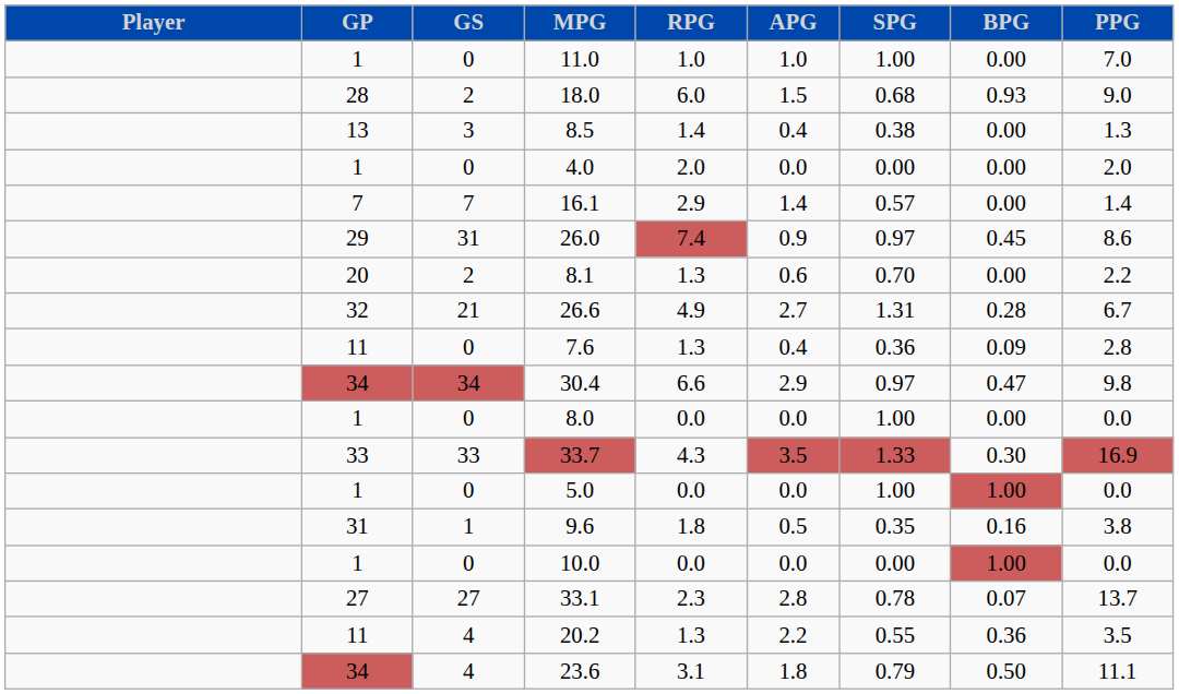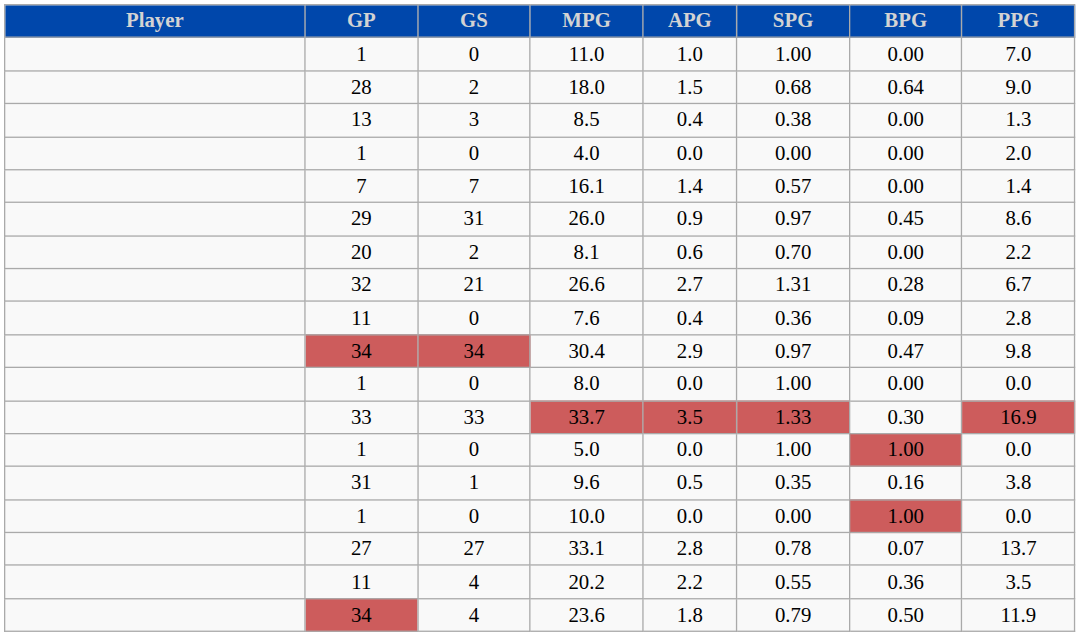 <table class="wikitable sortable" style="text-align:center;">
 <tr>
 <th style="background:#0047AB;color:#D3D3D3;" width="16%">Player</th>
 <th style="background:#0047AB;color:#D3D3D3;" width="6%">GP</th>
 <th style="background:#0047AB;color:#D3D3D3;" width="6%">GS</th>
 <th style="background:#0047AB;color:#D3D3D3;" width="6%">MPG</th>
-<th style="background:#0047AB;color:#D3D3D3;" width="6%">RPG</th>
 <th style="background:#0047AB;color:#D3D3D3;" width="5%">APG</th>
 <th style="background:#0047AB;color:#D3D3D3;" width="6%">SPG</th>
 <th style="background:#0047AB;color:#D3D3D3;" width="6%">BPG</th>
 <th style="background:#0047AB;color:#D3D3D3;" width="6%">PPG</th>
 </tr>
 <tr>
 <td></td>
 <td>1</td>
 <td>0</td>
 <td>11.0</td>
 <td>1.0</td>
-<td>1.0</td>
 <td>1.00</td>
 <td>0.00</td>
 <td>7.0</td>
 </tr>
 <tr>
 <td></td>
 <td>28</td>
 <td>2</td>
 <td>18.0</td>
-<td>6.0</td>
 <td>1.5</td>
 <td>0.68</td>
-<td>0.93</td>
+<td>0.64</td>
 <td>9.0</td>
 </tr>
 <tr>
 <td></td>
 <td>13</td>
 <td>3</td>
 <td>8.5</td>
-<td>1.4</td>
 <td>0.4</td>
 <td>0.38</td>
 <td>0.00</td>
 <td>1.3</td>
 </tr>
 <tr>
 <td></td>
 <td>1</td>
 <td>0</td>
 <td>4.0</td>
-<td>2.0</td>
 <td>0.0</td>
 <td>0.00</td>
 <td>0.00</td>
 <td>2.0</td>
 </tr>
 <tr>
 <td></td>
 <td>7</td>
 <td>7</td>
 <td>16.1</td>
-<td>2.9</td>
 <td>1.4</td>
 <td>0.57</td>
 <td>0.00</td>
 <td>1.4</td>
 </tr>
 <tr>
 <td></td>
 <td>29</td>
 <td>31</td>
 <td>26.0</td>
-<td style="background:#CD5C5C">7.4</td>
 <td>0.9</td>
 <td>0.97</td>
 <td>0.45</td>
 <td>8.6</td>
 </tr>
 <tr>
 <td></td>
 <td>20</td>
 <td>2</td>
 <td>8.1</td>
-<td>1.3</td>
 <td>0.6</td>
 <td>0.70</td>
 <td>0.00</td>
 <td>2.2</td>
 </tr>
 <tr>
 <td></td>
 <td>32</td>
 <td>21</td>
 <td>26.6</td>
-<td>4.9</td>
 <td>2.7</td>
 <td>1.31</td>
 <td>0.28</td>
 <td>6.7</td>
 </tr>
 <tr>
 <td></td>
 <td>11</td>
 <td>0</td>
 <td>7.6</td>
-<td>1.3</td>
 <td>0.4</td>
 <td>0.36</td>
 <td>0.09</td>
 <td>2.8</td>
 </tr>
 <tr>
 <td></td>
 <td style="background:#CD5C5C">34</td>
 <td style="background:#CD5C5C">34</td>
 <td>30.4</td>
-<td>6.6</td>
 <td>2.9</td>
 <td>0.97</td>
 <td>0.47</td>
 <td>9.8</td>
 </tr>
 <tr>
 <td></td>
 <td>1</td>
 <td>0</td>
 <td>8.0</td>
 <td>0.0</td>
-<td>0.0</td>
 <td>1.00</td>
 <td>0.00</td>
 <td>0.0</td>
 </tr>
 <tr>
 <td></td>
 <td>33</td>
 <td>33</td>
 <td style="background:#CD5C5C">33.7</td>
-<td>4.3</td>
 <td style="background:#CD5C5C">3.5</td>
 <td style="background:#CD5C5C">1.33</td>
 <td>0.30</td>
 <td style="background:#CD5C5C">16.9</td>
 </tr>
 <tr>
 <td></td>
 <td>1</td>
 <td>0</td>
 <td>5.0</td>
 <td>0.0</td>
-<td>0.0</td>
 <td>1.00</td>
 <td style="background:#CD5C5C">1.00</td>
 <td>0.0</td>
 </tr>
 <tr>
 <td></td>
 <td>31</td>
 <td>1</td>
 <td>9.6</td>
-<td>1.8</td>
 <td>0.5</td>
 <td>0.35</td>
 <td>0.16</td>
 <td>3.8</td>
 </tr>
 <tr>
 <td></td>
 <td>1</td>
 <td>0</td>
 <td>10.0</td>
 <td>0.0</td>
-<td>0.0</td>
 <td>0.00</td>
 <td style="background:#CD5C5C">1.00</td>
 <td>0.0</td>
 </tr>
 <tr>
 <td></td>
 <td>27</td>
 <td>27</td>
 <td>33.1</td>
-<td>2.3</td>
 <td>2.8</td>
 <td>0.78</td>
 <td>0.07</td>
 <td>13.7</td>
 </tr>
 <tr>
 <td></td>
 <td>11</td>
 <td>4</td>
 <td>20.2</td>
-<td>1.3</td>
 <td>2.2</td>
 <td>0.55</td>
 <td>0.36</td>
 <td>3.5</td>
 </tr>
 <tr>
 <td></td>
 <td style="background:#CD5C5C">34</td>
 <td>4</td>
 <td>23.6</td>
-<td>3.1</td>
 <td>1.8</td>
 <td>0.79</td>
 <td>0.50</td>
-<td>11.1</td>
+<td>11.9</td>
 </tr>
 </table>
